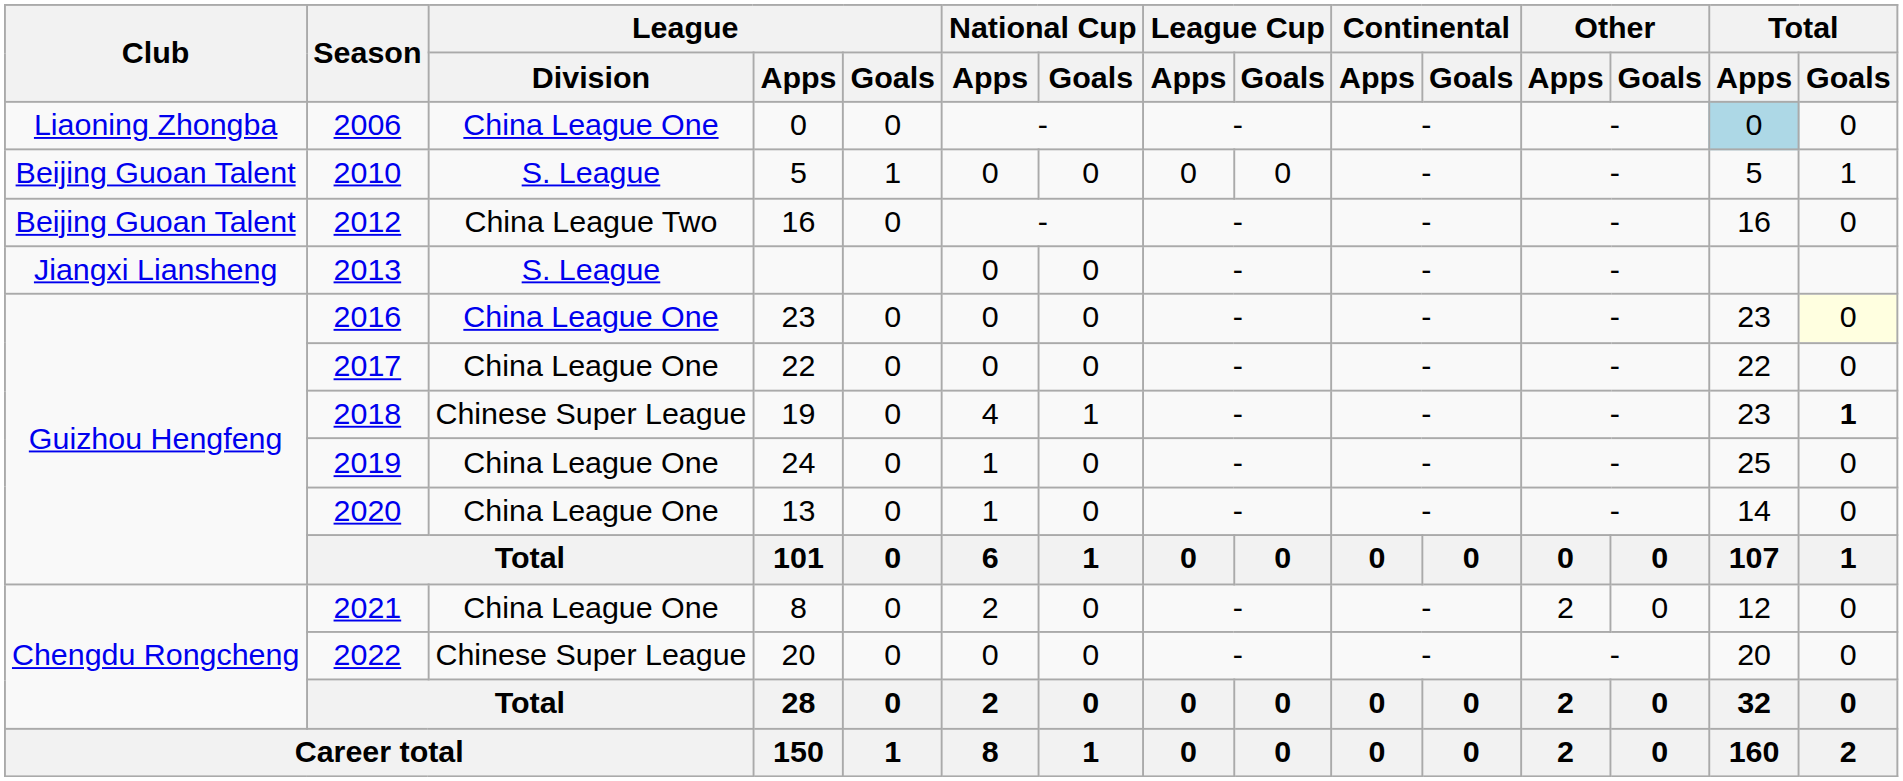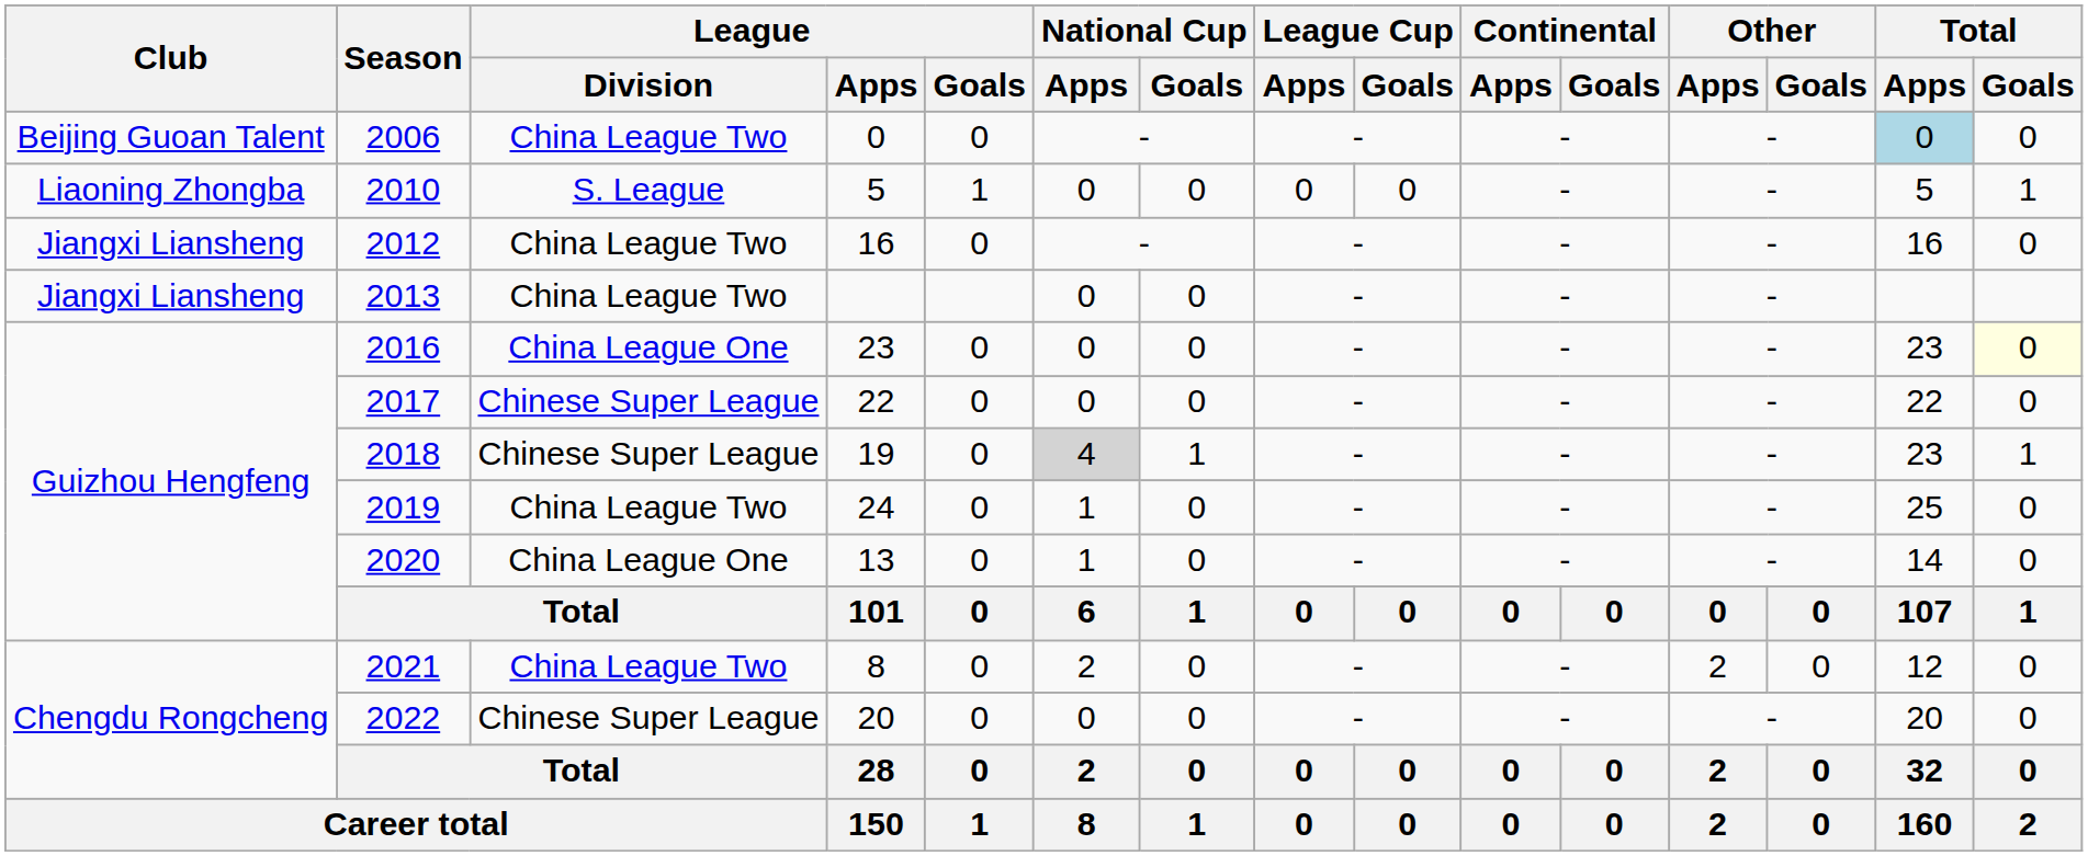 <table class="wikitable" style="text-align: center">
 <tr>
 <th rowspan="2">Club</th>
 <th rowspan="2">Season</th>
 <th colspan="3">League</th>
 <th colspan="2">National Cup</th>
 <th colspan="2">League Cup</th>
 <th colspan="2">Continental</th>
 <th colspan="2">Other</th>
 <th colspan="2">Total</th>
 </tr>
 <tr>
 <th>Division</th>
 <th>Apps</th>
 <th>Goals</th>
 <th>Apps</th>
 <th>Goals</th>
 <th>Apps</th>
 <th>Goals</th>
 <th>Apps</th>
 <th>Goals</th>
 <th>Apps</th>
 <th>Goals</th>
 <th>Apps</th>
 <th>Goals</th>
 </tr>
 <tr>
-<td><a href='#'>Liaoning Zhongba</a></td>
+<td><a href='#'>Beijing Guoan Talent</a></td>
 <td><a href='#'>2006</a></td>
-<td><a href='#'>China League One</a></td>
+<td><a href='#'>China League Two</a></td>
 <td>0</td>
 <td>0</td>
 <td colspan="2">-</td>
 <td colspan="2">-</td>
 <td colspan="2">-</td>
 <td colspan="2">-</td>
 <td style="background: lightblue;">0</td>
 <td>0</td>
 </tr>
 <tr>
-<td><a href='#'>Beijing Guoan Talent</a></td>
+<td><a href='#'>Liaoning Zhongba</a></td>
 <td><a href='#'>2010</a></td>
 <td><a href='#'>S. League</a></td>
 <td>5</td>
 <td>1</td>
 <td>0</td>
 <td>0</td>
 <td>0</td>
 <td>0</td>
 <td colspan="2">-</td>
 <td colspan="2">-</td>
 <td>5</td>
 <td>1</td>
 </tr>
 <tr>
-<td><a href='#'>Beijing Guoan Talent</a></td>
+<td><a href='#'>Jiangxi Liansheng</a></td>
 <td><a href='#'>2012</a></td>
 <td>China League Two</td>
 <td>16</td>
 <td>0</td>
 <td colspan="2">-</td>
 <td colspan="2">-</td>
 <td colspan="2">-</td>
 <td colspan="2">-</td>
 <td>16</td>
 <td>0</td>
 </tr>
 <tr>
 <td><a href='#'>Jiangxi Liansheng</a></td>
 <td><a href='#'>2013</a></td>
-<td><a href='#'>S. League</a></td>
+<td>China League Two</td>
 <td></td>
 <td></td>
 <td>0</td>
 <td>0</td>
 <td colspan="2">-</td>
 <td colspan="2">-</td>
 <td colspan="2">-</td>
 <td></td>
 <td></td>
 </tr>
 <tr>
 <td rowspan=6><a href='#'>Guizhou Hengfeng</a></td>
 <td><a href='#'>2016</a></td>
 <td><a href='#'>China League One</a></td>
 <td>23</td>
 <td>0</td>
 <td>0</td>
 <td>0</td>
 <td colspan="2">-</td>
 <td colspan="2">-</td>
 <td colspan="2">-</td>
 <td>23</td>
 <td style="background: lightyellow;">0</td>
 </tr>
 <tr>
 <td><a href='#'>2017</a></td>
-<td>China League One</td>
+<td><a href='#'>Chinese Super League</a></td>
 <td>22</td>
 <td>0</td>
 <td>0</td>
 <td>0</td>
 <td colspan="2">-</td>
 <td colspan="2">-</td>
 <td colspan="2">-</td>
 <td>22</td>
 <td>0</td>
 </tr>
 <tr>
 <td><a href='#'>2018</a></td>
 <td>Chinese Super League</td>
 <td>19</td>
 <td>0</td>
-<td>4</td>
+<td style="background: lightgrey;">4</td>
 <td>1</td>
 <td colspan="2">-</td>
 <td colspan="2">-</td>
 <td colspan="2">-</td>
 <td>23</td>
-<td><strong>1</strong></td>
+<td>1</td>
 </tr>
 <tr>
 <td><a href='#'>2019</a></td>
-<td>China League One</td>
+<td>China League Two</td>
 <td>24</td>
 <td>0</td>
 <td>1</td>
 <td>0</td>
 <td colspan="2">-</td>
 <td colspan="2">-</td>
 <td colspan="2">-</td>
 <td>25</td>
 <td>0</td>
 </tr>
 <tr>
 <td><a href='#'>2020</a></td>
 <td>China League One</td>
 <td>13</td>
 <td>0</td>
 <td>1</td>
 <td>0</td>
 <td colspan="2">-</td>
 <td colspan="2">-</td>
 <td colspan="2">-</td>
 <td>14</td>
 <td>0</td>
 </tr>
 <tr>
 <th colspan="2"><strong>Total</strong></th>
 <th>101</th>
 <th>0</th>
 <th>6</th>
 <th>1</th>
 <th>0</th>
 <th>0</th>
 <th>0</th>
 <th>0</th>
 <th>0</th>
 <th>0</th>
 <th>107</th>
 <th>1</th>
 </tr>
 <tr>
 <td rowspan=3><a href='#'>Chengdu Rongcheng</a></td>
 <td><a href='#'>2021</a></td>
-<td>China League One</td>
+<td><a href='#'>China League Two</a></td>
 <td>8</td>
 <td>0</td>
 <td>2</td>
 <td>0</td>
 <td colspan="2">-</td>
 <td colspan="2">-</td>
 <td>2</td>
 <td>0</td>
 <td>12</td>
 <td>0</td>
 </tr>
 <tr>
 <td><a href='#'>2022</a></td>
 <td>Chinese Super League</td>
 <td>20</td>
 <td>0</td>
 <td>0</td>
 <td>0</td>
 <td colspan="2">-</td>
 <td colspan="2">-</td>
 <td colspan="2">-</td>
 <td>20</td>
 <td>0</td>
 </tr>
 <tr>
 <th colspan="2"><strong>Total</strong></th>
 <th>28</th>
 <th>0</th>
 <th>2</th>
 <th>0</th>
 <th>0</th>
 <th>0</th>
 <th>0</th>
 <th>0</th>
 <th>2</th>
 <th>0</th>
 <th>32</th>
 <th>0</th>
 </tr>
 <tr>
 <th colspan=3>Career total</th>
 <th>150</th>
 <th>1</th>
 <th>8</th>
 <th>1</th>
 <th>0</th>
 <th>0</th>
 <th>0</th>
 <th>0</th>
 <th>2</th>
 <th>0</th>
 <th>160</th>
 <th>2</th>
 </tr>
 </table>
